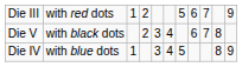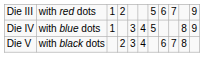 <table border="1" class="wikitable">
 <tr>
 <td>Die III</td>
 <td>with <em>red</em> dots</td>
 <td>1</td>
 <td>2</td>
 <td></td>
 <td></td>
 <td>5</td>
 <td>6</td>
 <td>7</td>
 <td></td>
 <td>9</td>
 </tr>
 <tr>
+<td>Die IV</td>
+<td>with <em>blue</em> dots</td>
+<td>1</td>
+<td></td>
+<td>3</td>
+<td>4</td>
+<td>5</td>
+<td></td>
+<td></td>
+<td>8</td>
+<td>9</td>
+</tr>
+<tr>
 <td>Die V</td>
 <td>with <em>black</em> dots</td>
 <td></td>
 <td>2</td>
 <td>3</td>
 <td>4</td>
 <td></td>
 <td>6</td>
 <td>7</td>
 <td>8</td>
 <td> </td>
 </tr>
-<tr>
-<td>Die IV</td>
-<td>with <em>blue</em> dots</td>
-<td>1</td>
-<td></td>
-<td>3</td>
-<td>4</td>
-<td>5</td>
-<td></td>
-<td></td>
-<td>8</td>
-<td>9</td>
-</tr>
 </table>
